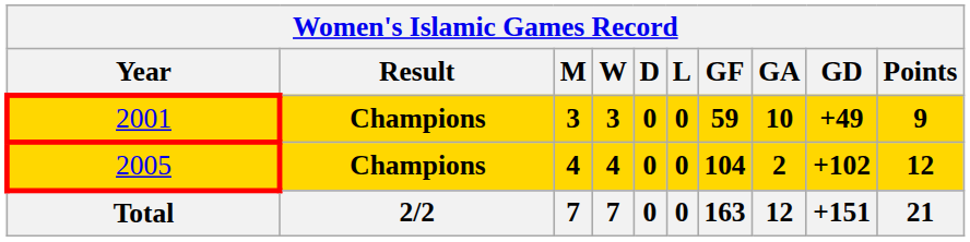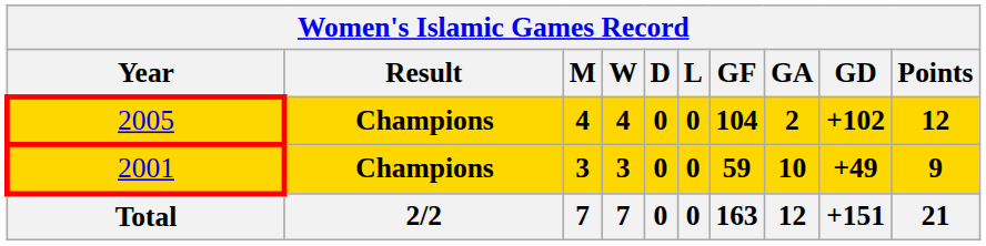 <table class="wikitable" style="text-align: center;font-size:100%;">
 <tr>
 <th colspan=10><a href='#'>Women's Islamic Games Record</a></th>
 </tr>
 <tr>
 <th width=150>Year</th>
 <th width=150>Result</th>
 <th>M</th>
 <th>W</th>
 <th>D</th>
 <th>L</th>
 <th>GF</th>
 <th>GA</th>
 <th>GD</th>
 <th>Points</th>
 </tr>
 <tr style="background:gold;">
+<td style="border: 3px solid red"> <a href='#'>2005</a></td>
+<td><strong>Champions</strong></td>
+<td><strong>4</strong></td>
+<td><strong>4</strong></td>
+<td><strong>0</strong></td>
+<td><strong>0</strong></td>
+<td><strong>104</strong></td>
+<td><strong>2</strong></td>
+<td><strong>+102</strong></td>
+<td><strong>12</strong></td>
+</tr>
+<tr style="background:gold;">
 <td style="border: 3px solid red"> <a href='#'>2001</a></td>
 <td><strong>Champions</strong></td>
 <td><strong>3</strong></td>
 <td><strong>3</strong></td>
 <td><strong>0</strong></td>
 <td><strong>0</strong></td>
 <td><strong>59</strong></td>
 <td><strong>10</strong></td>
 <td><strong>+49</strong></td>
 <td><strong>9</strong></td>
-</tr>
-<tr style="background:gold;">
-<td style="border: 3px solid red"> <a href='#'>2005</a></td>
-<td><strong>Champions</strong></td>
-<td><strong>4</strong></td>
-<td><strong>4</strong></td>
-<td><strong>0</strong></td>
-<td><strong>0</strong></td>
-<td><strong>104</strong></td>
-<td><strong>2</strong></td>
-<td><strong>+102</strong></td>
-<td><strong>12</strong></td>
 </tr>
 <tr>
 <th><strong>Total</strong></th>
 <th>2/2</th>
 <th>7</th>
 <th>7</th>
 <th>0</th>
 <th>0</th>
 <th>163</th>
 <th>12</th>
 <th>+151</th>
 <th>21</th>
 </tr>
 </table>
